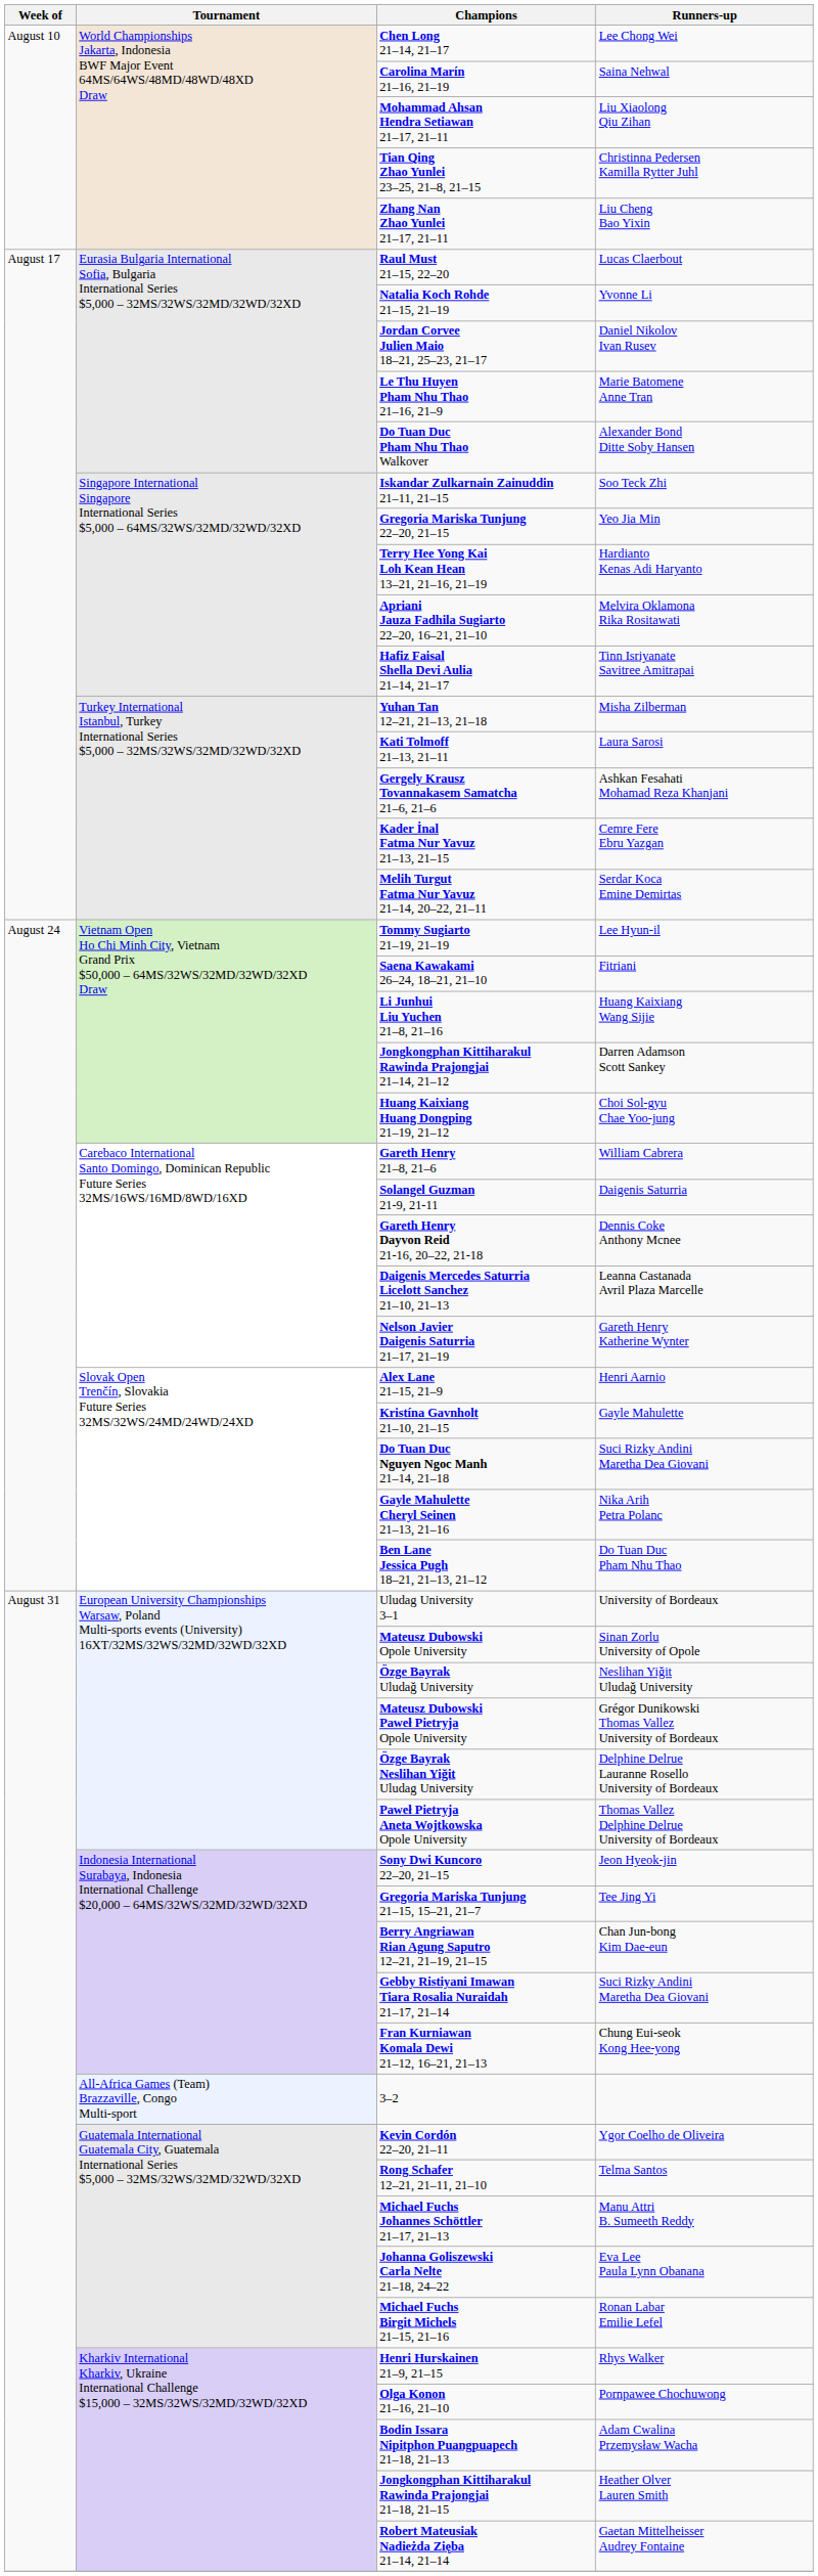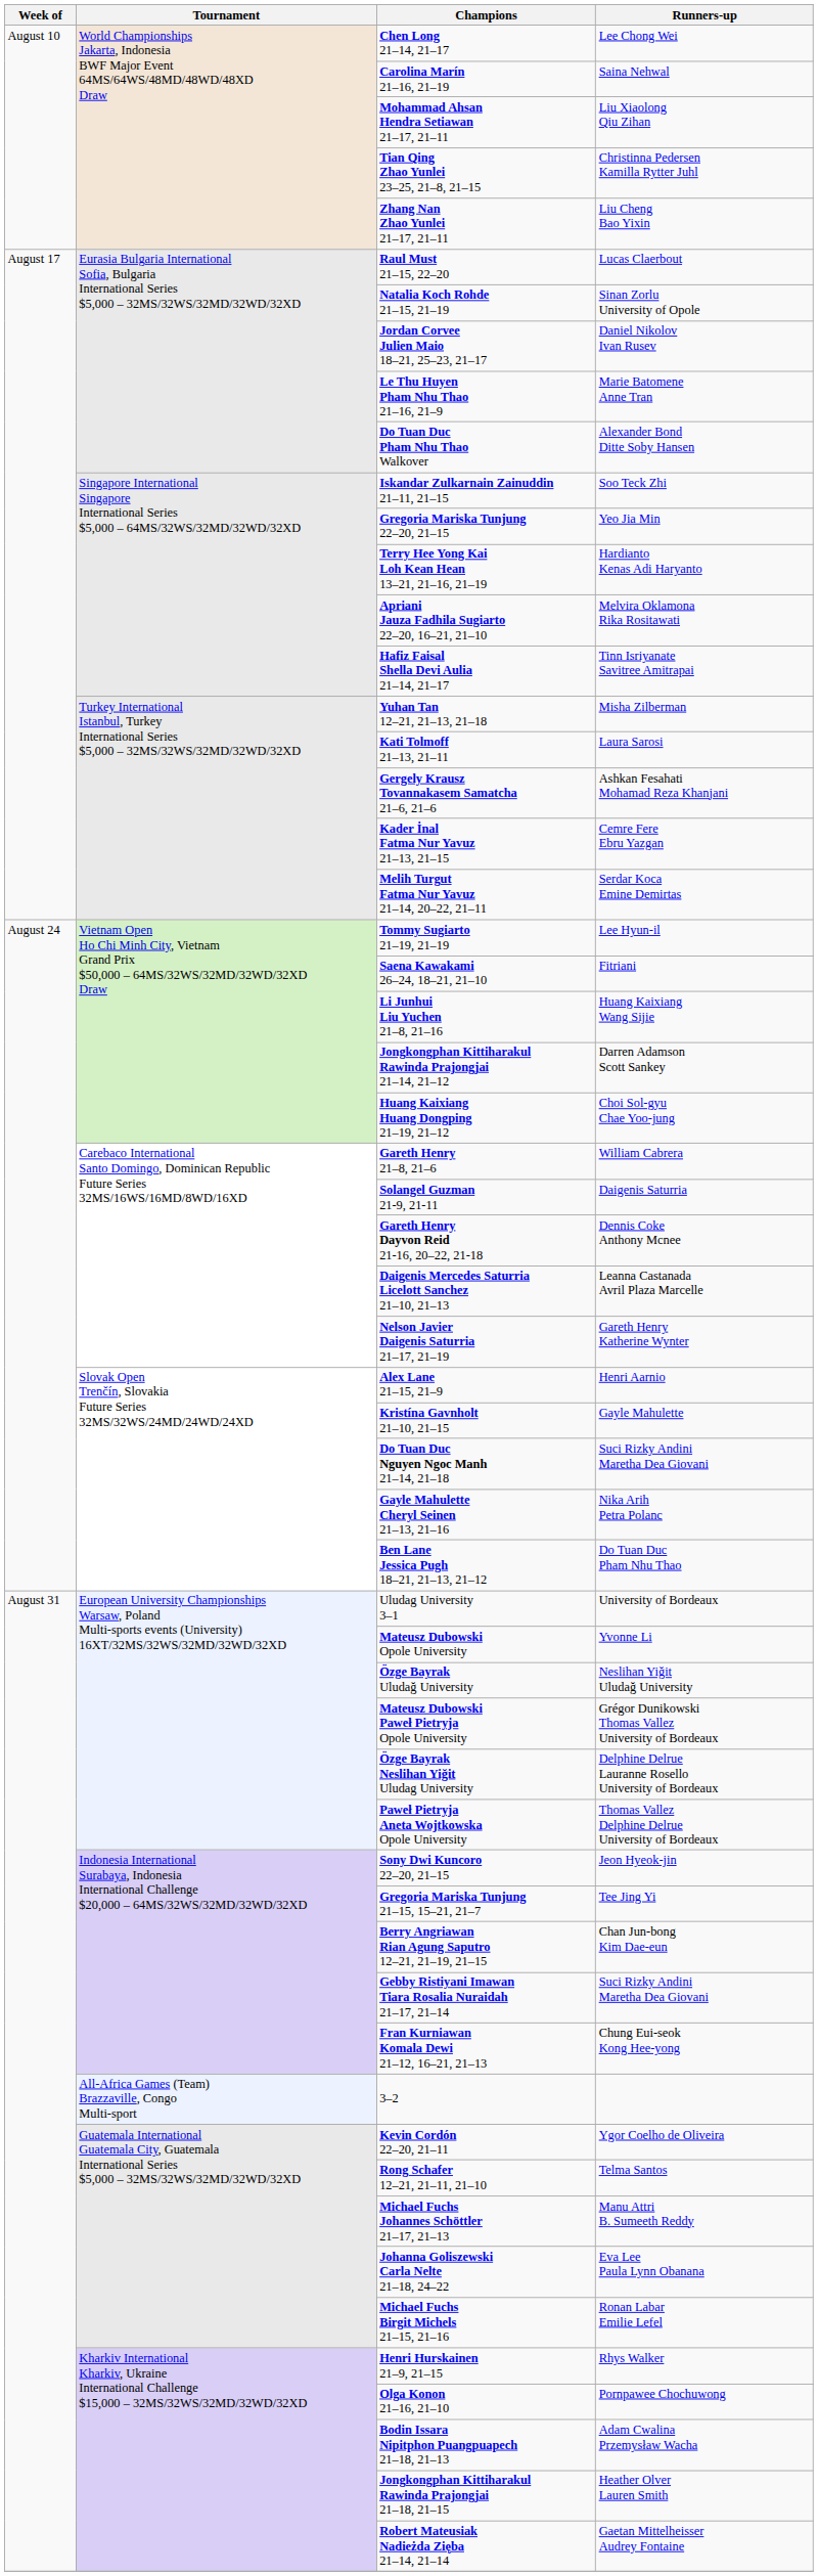 <table class=wikitable style=font-size:85%>
 <tr>
 <th width=75>Week of</th>
 <th width=330>Tournament</th>
 <th width=250>Champions</th>
 <th width=250>Runners-up</th>
 </tr>
 <tr valign=top>
 <td rowspan=5>August 10</td>
 <td style="background:#F3E6D7;" rowspan="5"><a href='#'>World Championships</a><br><a href='#'>Jakarta</a>, Indonesia<br>BWF Major Event<br>64MS/64WS/48MD/48WD/48XD<br><a href='#'>Draw</a></td>
 <td> <strong><a href='#'>Chen Long</a></strong><br>21–14, 21–17</td>
 <td> <a href='#'>Lee Chong Wei</a></td>
 </tr>
 <tr valign=top>
 <td> <strong><a href='#'>Carolina Marín</a></strong><br>21–16, 21–19</td>
 <td> <a href='#'>Saina Nehwal</a></td>
 </tr>
 <tr valign=top>
 <td> <strong><a href='#'>Mohammad Ahsan</a><br> <a href='#'>Hendra Setiawan</a></strong><br>21–17, 21–11</td>
 <td> <a href='#'>Liu Xiaolong</a><br> <a href='#'>Qiu Zihan</a></td>
 </tr>
 <tr valign=top>
 <td> <strong><a href='#'>Tian Qing</a><br> <a href='#'>Zhao Yunlei</a></strong><br>23–25, 21–8, 21–15</td>
 <td> <a href='#'>Christinna Pedersen</a> <br> <a href='#'>Kamilla Rytter Juhl</a></td>
 </tr>
 <tr valign=top>
 <td> <strong><a href='#'>Zhang Nan</a><br> <a href='#'>Zhao Yunlei</a></strong><br>21–17, 21–11</td>
 <td> <a href='#'>Liu Cheng</a><br> <a href='#'>Bao Yixin</a></td>
 </tr>
 <tr valign=top>
 <td rowspan=15>August 17</td>
 <td style="background:#E9E9E9;" rowspan="5"><a href='#'>Eurasia Bulgaria International</a><br><a href='#'>Sofia</a>, Bulgaria<br>International Series<br>$5,000 – 32MS/32WS/32MD/32WD/32XD</td>
 <td> <strong><a href='#'>Raul Must</a></strong><br>21–15, 22–20</td>
 <td> <a href='#'>Lucas Claerbout</a></td>
 </tr>
 <tr valign=top>
 <td> <strong><a href='#'>Natalia Koch Rohde</a></strong><br>21–15, 21–19</td>
-<td> <a href='#'>Yvonne Li</a></td>
+<td> <a href='#'>Sinan Zorlu</a><br>University of Opole</td>
 </tr>
 <tr valign=top>
 <td> <strong><a href='#'>Jordan Corvee</a><br> <a href='#'>Julien Maio</a></strong><br>18–21, 25–23, 21–17</td>
 <td> <a href='#'>Daniel Nikolov</a><br> <a href='#'>Ivan Rusev</a></td>
 </tr>
 <tr valign=top>
 <td> <strong><a href='#'>Le Thu Huyen</a><br> <a href='#'>Pham Nhu Thao</a></strong><br>21–16, 21–9</td>
 <td> <a href='#'>Marie Batomene</a><br> <a href='#'>Anne Tran</a></td>
 </tr>
 <tr valign=top>
 <td> <strong><a href='#'>Do Tuan Duc</a><br> <a href='#'>Pham Nhu Thao</a></strong><br>Walkover</td>
 <td> <a href='#'>Alexander Bond</a><br> <a href='#'>Ditte Soby Hansen</a></td>
 </tr>
 <tr valign=top>
 <td style="background:#E9E9E9;" rowspan="5"><a href='#'>Singapore International</a><br><a href='#'>Singapore</a><br>International Series<br>$5,000 – 64MS/32WS/32MD/32WD/32XD</td>
 <td> <strong><a href='#'>Iskandar Zulkarnain Zainuddin</a></strong><br>21–11, 21–15</td>
 <td> <a href='#'>Soo Teck Zhi</a></td>
 </tr>
 <tr valign=top>
 <td> <strong><a href='#'>Gregoria Mariska Tunjung</a></strong><br>22–20, 21–15</td>
 <td> <a href='#'>Yeo Jia Min</a></td>
 </tr>
 <tr valign=top>
 <td> <strong><a href='#'>Terry Hee Yong Kai</a><br> <a href='#'>Loh Kean Hean</a></strong><br>13–21, 21–16, 21–19</td>
 <td> <a href='#'>Hardianto</a><br> <a href='#'>Kenas Adi Haryanto</a></td>
 </tr>
 <tr valign=top>
 <td> <strong><a href='#'>Apriani</a><br> <a href='#'>Jauza Fadhila Sugiarto</a></strong><br>22–20, 16–21, 21–10</td>
 <td> <a href='#'>Melvira Oklamona</a><br> <a href='#'>Rika Rositawati</a></td>
 </tr>
 <tr valign=top>
 <td> <strong><a href='#'>Hafiz Faisal</a><br> <a href='#'>Shella Devi Aulia</a></strong><br>21–14, 21–17</td>
 <td> <a href='#'>Tinn Isriyanate</a><br> <a href='#'>Savitree Amitrapai</a></td>
 </tr>
 <tr valign=top>
 <td style="background:#E9E9E9;" rowspan="5"><a href='#'>Turkey International</a><br><a href='#'>Istanbul</a>, Turkey<br>International Series<br>$5,000 – 32MS/32WS/32MD/32WD/32XD</td>
 <td> <strong><a href='#'>Yuhan Tan</a></strong><br>12–21, 21–13, 21–18</td>
 <td> <a href='#'>Misha Zilberman</a></td>
 </tr>
 <tr valign=top>
 <td> <strong><a href='#'>Kati Tolmoff</a></strong><br>21–13, 21–11</td>
 <td> <a href='#'>Laura Sarosi</a></td>
 </tr>
 <tr valign=top>
 <td> <strong><a href='#'>Gergely Krausz</a><br> <a href='#'>Tovannakasem Samatcha</a></strong><br>21–6, 21–6</td>
 <td> Ashkan Fesahati<br> <a href='#'>Mohamad Reza Khanjani</a></td>
 </tr>
 <tr valign=top>
 <td> <strong><a href='#'>Kader İnal</a><br> <a href='#'>Fatma Nur Yavuz</a></strong><br>21–13, 21–15</td>
 <td> <a href='#'>Cemre Fere</a><br> <a href='#'>Ebru Yazgan</a></td>
 </tr>
 <tr valign=top>
 <td> <strong><a href='#'>Melih Turgut</a><br> <a href='#'>Fatma Nur Yavuz</a></strong><br>21–14, 20–22, 21–11</td>
 <td> <a href='#'>Serdar Koca</a><br> <a href='#'>Emine Demirtas</a></td>
 </tr>
 <tr valign=top>
 <td rowspan=15>August 24</td>
 <td style="background:#D4F1C5;" rowspan="5"><a href='#'>Vietnam Open</a><br><a href='#'>Ho Chi Minh City</a>, Vietnam<br>Grand Prix<br>$50,000 – 64MS/32WS/32MD/32WD/32XD<br><a href='#'>Draw</a></td>
 <td> <strong><a href='#'>Tommy Sugiarto</a></strong><br>21–19, 21–19</td>
 <td> <a href='#'>Lee Hyun-il</a></td>
 </tr>
 <tr valign=top>
 <td> <strong><a href='#'>Saena Kawakami</a></strong><br>26–24, 18–21, 21–10</td>
 <td> <a href='#'>Fitriani</a></td>
 </tr>
 <tr valign=top>
 <td> <strong><a href='#'>Li Junhui</a><br> <a href='#'>Liu Yuchen</a></strong><br>21–8, 21–16</td>
 <td> <a href='#'>Huang Kaixiang</a><br> <a href='#'>Wang Sijie</a></td>
 </tr>
 <tr valign=top>
 <td> <strong><a href='#'>Jongkongphan Kittiharakul</a><br> <a href='#'>Rawinda Prajongjai</a></strong><br>21–14, 21–12</td>
 <td> Darren Adamson<br> Scott Sankey</td>
 </tr>
 <tr valign=top>
 <td> <strong><a href='#'>Huang Kaixiang</a><br> <a href='#'>Huang Dongping</a></strong><br>21–19, 21–12</td>
 <td> <a href='#'>Choi Sol-gyu</a><br> <a href='#'>Chae Yoo-jung</a></td>
 </tr>
 <tr valign=top>
 <td style="background:#ffffff;" rowspan="5"><a href='#'>Carebaco International</a><br><a href='#'>Santo Domingo</a>, Dominican Republic<br>Future Series<br>32MS/16WS/16MD/8WD/16XD</td>
 <td> <strong><a href='#'>Gareth Henry</a></strong><br>21–8, 21–6</td>
 <td> <a href='#'>William Cabrera</a></td>
 </tr>
 <tr valign=top>
 <td> <strong><a href='#'>Solangel Guzman</a></strong><br>21-9, 21-11</td>
 <td> <a href='#'>Daigenis Saturria</a></td>
 </tr>
 <tr valign=top>
 <td> <strong><a href='#'>Gareth Henry</a><br> Dayvon Reid</strong><br>21-16, 20–22, 21-18</td>
 <td> <a href='#'>Dennis Coke</a><br> Anthony Mcnee</td>
 </tr>
 <tr valign=top>
 <td> <strong><a href='#'>Daigenis Mercedes Saturria</a><br> <a href='#'>Licelott Sanchez</a></strong><br>21–10, 21–13</td>
 <td> Leanna Castanada<br> Avril Plaza Marcelle</td>
 </tr>
 <tr valign=top>
 <td> <strong><a href='#'>Nelson Javier</a><br> <a href='#'>Daigenis Saturria</a></strong><br>21–17, 21–19</td>
 <td> <a href='#'>Gareth Henry</a><br> <a href='#'>Katherine Wynter</a></td>
 </tr>
 <tr valign=top>
 <td style="background:#ffffff;" rowspan="5"><a href='#'>Slovak Open</a><br><a href='#'>Trenčín</a>, Slovakia<br>Future Series<br>32MS/32WS/24MD/24WD/24XD</td>
 <td> <strong><a href='#'>Alex Lane</a></strong><br>21–15, 21–9</td>
 <td> <a href='#'>Henri Aarnio</a></td>
 </tr>
 <tr valign=top>
 <td> <strong><a href='#'>Kristína Gavnholt</a></strong><br>21–10, 21–15</td>
 <td> <a href='#'>Gayle Mahulette</a></td>
 </tr>
 <tr valign=top>
 <td> <strong><a href='#'>Do Tuan Duc</a><br> Nguyen Ngoc Manh</strong><br>21–14, 21–18</td>
 <td> <a href='#'>Suci Rizky Andini</a><br> <a href='#'>Maretha Dea Giovani</a></td>
 </tr>
 <tr valign=top>
 <td> <strong><a href='#'>Gayle Mahulette</a><br> <a href='#'>Cheryl Seinen</a></strong><br>21–13, 21–16</td>
 <td> <a href='#'>Nika Arih</a><br> <a href='#'>Petra Polanc</a></td>
 </tr>
 <tr valign=top>
 <td> <strong><a href='#'>Ben Lane</a><br> <a href='#'>Jessica Pugh</a></strong><br>18–21, 21–13, 21–12</td>
 <td> <a href='#'>Do Tuan Duc</a><br> <a href='#'>Pham Nhu Thao</a></td>
 </tr>
 <tr valign=top>
 <td rowspan=22>August 31</td>
 <td style="background:#ECF2FF;" rowspan="6"><a href='#'>European University Championships</a><br><a href='#'>Warsaw</a>, Poland<br>Multi-sports events (University)<br>16XT/32MS/32WS/32MD/32WD/32XD</td>
 <td> Uludag University<br>3–1</td>
 <td> University of Bordeaux</td>
 </tr>
 <tr valign=top>
 <td> <strong><a href='#'>Mateusz Dubowski</a></strong><br>Opole University</td>
-<td> <a href='#'>Sinan Zorlu</a><br>University of Opole</td>
+<td> <a href='#'>Yvonne Li</a></td>
 </tr>
 <tr valign=top>
 <td> <strong><a href='#'>Özge Bayrak</a></strong><br>Uludağ University</td>
 <td> <a href='#'>Neslihan Yiğit</a><br>Uludağ University</td>
 </tr>
 <tr valign=top>
 <td> <strong><a href='#'>Mateusz Dubowski</a><br> <a href='#'>Paweł Pietryja</a></strong><br>Opole University</td>
 <td> Grégor Dunikowski<br> <a href='#'>Thomas Vallez</a><br>University of Bordeaux</td>
 </tr>
 <tr valign=top>
 <td> <strong><a href='#'>Özge Bayrak</a><br> <a href='#'>Neslihan Yiğit</a></strong><br>Uludag University</td>
 <td> <a href='#'>Delphine Delrue</a><br> Lauranne Rosello<br>University of Bordeaux</td>
 </tr>
 <tr valign=top>
 <td> <strong><a href='#'>Paweł Pietryja</a><br> <a href='#'>Aneta Wojtkowska</a></strong><br>Opole University</td>
 <td> <a href='#'>Thomas Vallez</a><br> <a href='#'>Delphine Delrue</a><br>University of Bordeaux</td>
 </tr>
 <tr valign=top>
 <td style="background:#d8cef6;" rowspan="5"><a href='#'>Indonesia International</a><br><a href='#'>Surabaya</a>, Indonesia<br>International Challenge<br>$20,000 – 64MS/32WS/32MD/32WD/32XD</td>
 <td> <strong><a href='#'>Sony Dwi Kuncoro</a></strong><br>22–20, 21–15</td>
 <td> <a href='#'>Jeon Hyeok-jin</a></td>
 </tr>
 <tr valign=top>
 <td> <strong><a href='#'>Gregoria Mariska Tunjung</a></strong><br>21–15, 15–21, 21–7</td>
 <td> <a href='#'>Tee Jing Yi</a></td>
 </tr>
 <tr valign=top>
 <td><strong> <a href='#'>Berry Angriawan</a><br> <a href='#'>Rian Agung Saputro</a></strong><br>12–21, 21–19, 21–15</td>
 <td> Chan Jun-bong<br> <a href='#'>Kim Dae-eun</a></td>
 </tr>
 <tr valign=top>
 <td><strong> <a href='#'>Gebby Ristiyani Imawan</a><br> <a href='#'>Tiara Rosalia Nuraidah</a></strong><br>21–17, 21–14</td>
 <td> <a href='#'>Suci Rizky Andini</a><br> <a href='#'>Maretha Dea Giovani</a></td>
 </tr>
 <tr valign=top>
 <td><strong> <a href='#'>Fran Kurniawan</a><br> <a href='#'>Komala Dewi</a></strong><br>21–12, 16–21, 21–13</td>
 <td> Chung Eui-seok<br> <a href='#'>Kong Hee-yong</a></td>
 </tr>
 <tr valign=top>
 <td style="background:#ECF2FF;"><a href='#'>All-Africa Games</a> (Team)<br><a href='#'>Brazzaville</a>, Congo<br>Multi-sport</td>
 <td><br>3–2</td>
 <td></td>
 </tr>
 <tr valign=top>
 <td style="background:#E9E9E9;" rowspan="5"><a href='#'>Guatemala International</a><br><a href='#'>Guatemala City</a>, Guatemala<br>International Series<br>$5,000 – 32MS/32WS/32MD/32WD/32XD</td>
 <td> <strong><a href='#'>Kevin Cordón</a></strong><br>22–20, 21–11</td>
 <td> <a href='#'>Ygor Coelho de Oliveira</a></td>
 </tr>
 <tr valign=top>
 <td> <strong><a href='#'>Rong Schafer</a></strong><br>12–21, 21–11, 21–10</td>
 <td> <a href='#'>Telma Santos</a></td>
 </tr>
 <tr valign=top>
 <td> <strong><a href='#'>Michael Fuchs</a><br> <a href='#'>Johannes Schöttler</a></strong><br>21–17, 21–13</td>
 <td> <a href='#'>Manu Attri</a><br> <a href='#'>B. Sumeeth Reddy</a></td>
 </tr>
 <tr valign=top>
 <td> <strong><a href='#'>Johanna Goliszewski</a><br> <a href='#'>Carla Nelte</a></strong><br>21–18, 24–22</td>
 <td> <a href='#'>Eva Lee</a><br> <a href='#'>Paula Lynn Obanana</a></td>
 </tr>
 <tr valign=top>
 <td> <strong><a href='#'>Michael Fuchs</a><br> <a href='#'>Birgit Michels</a></strong><br>21–15, 21–16</td>
 <td> <a href='#'>Ronan Labar</a><br> <a href='#'>Emilie Lefel</a></td>
 </tr>
 <tr valign=top>
 <td style="background:#d8cef6;" rowspan="5"><a href='#'>Kharkiv International</a><br><a href='#'>Kharkiv</a>, Ukraine<br>International Challenge<br>$15,000 – 32MS/32WS/32MD/32WD/32XD</td>
 <td> <strong><a href='#'>Henri Hurskainen</a></strong><br>21–9, 21–15</td>
 <td> <a href='#'>Rhys Walker</a></td>
 </tr>
 <tr valign=top>
 <td> <strong><a href='#'>Olga Konon</a></strong><br>21–16, 21–10</td>
 <td> <a href='#'>Pornpawee Chochuwong</a></td>
 </tr>
 <tr valign=top>
 <td> <strong><a href='#'>Bodin Issara</a><br> <a href='#'>Nipitphon Puangpuapech</a></strong><br>21–18, 21–13</td>
 <td> <a href='#'>Adam Cwalina</a><br> <a href='#'>Przemysław Wacha</a></td>
 </tr>
 <tr valign=top>
 <td> <strong><a href='#'>Jongkongphan Kittiharakul</a><br> <a href='#'>Rawinda Prajongjai</a></strong><br>21–18, 21–15</td>
 <td> <a href='#'>Heather Olver</a><br> <a href='#'>Lauren Smith</a></td>
 </tr>
 <tr valign=top>
 <td> <strong><a href='#'>Robert Mateusiak</a><br> <a href='#'>Nadieżda Zięba</a></strong><br>21–14, 21–14</td>
 <td> <a href='#'>Gaetan Mittelheisser</a><br> <a href='#'>Audrey Fontaine</a></td>
 </tr>
 <tr valign=top>
 </tr>
 </table>
